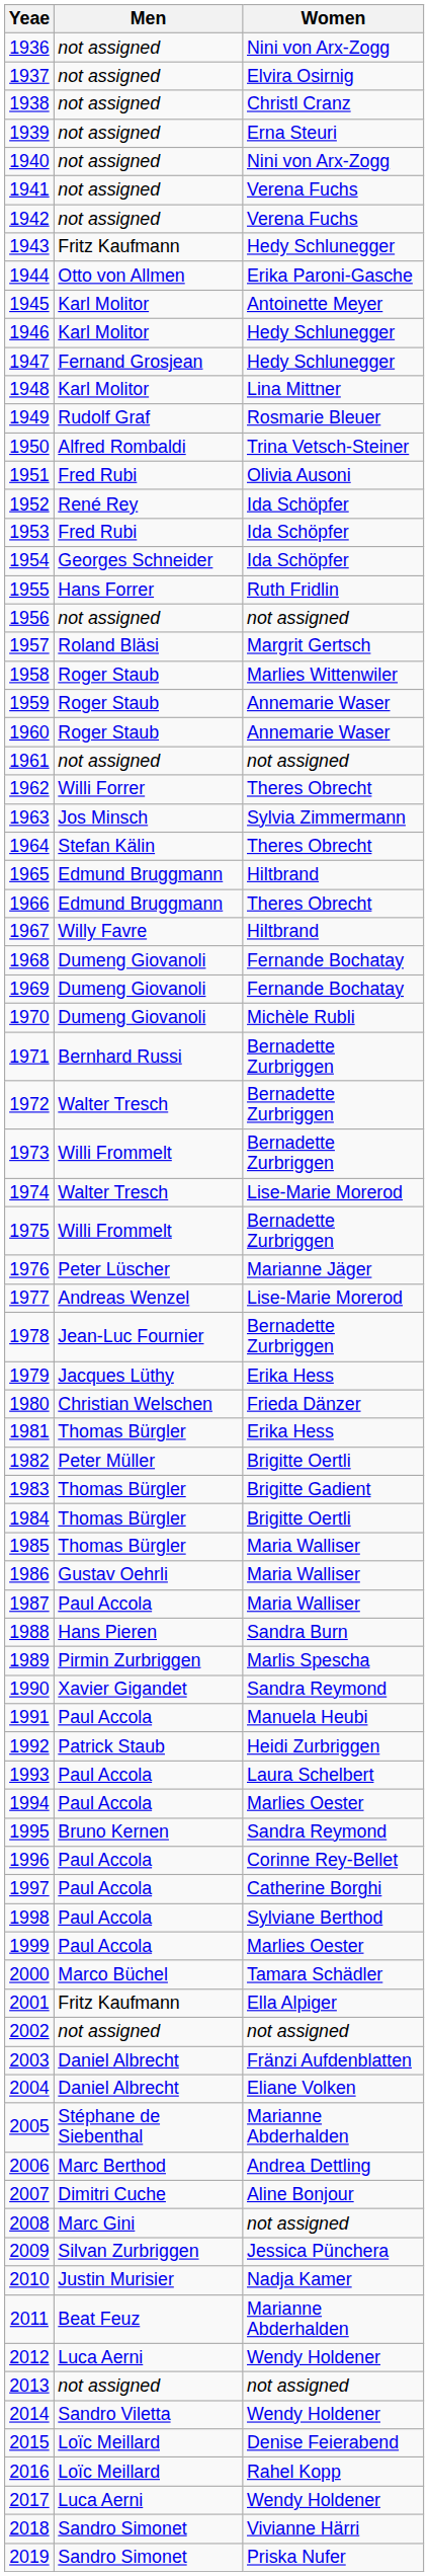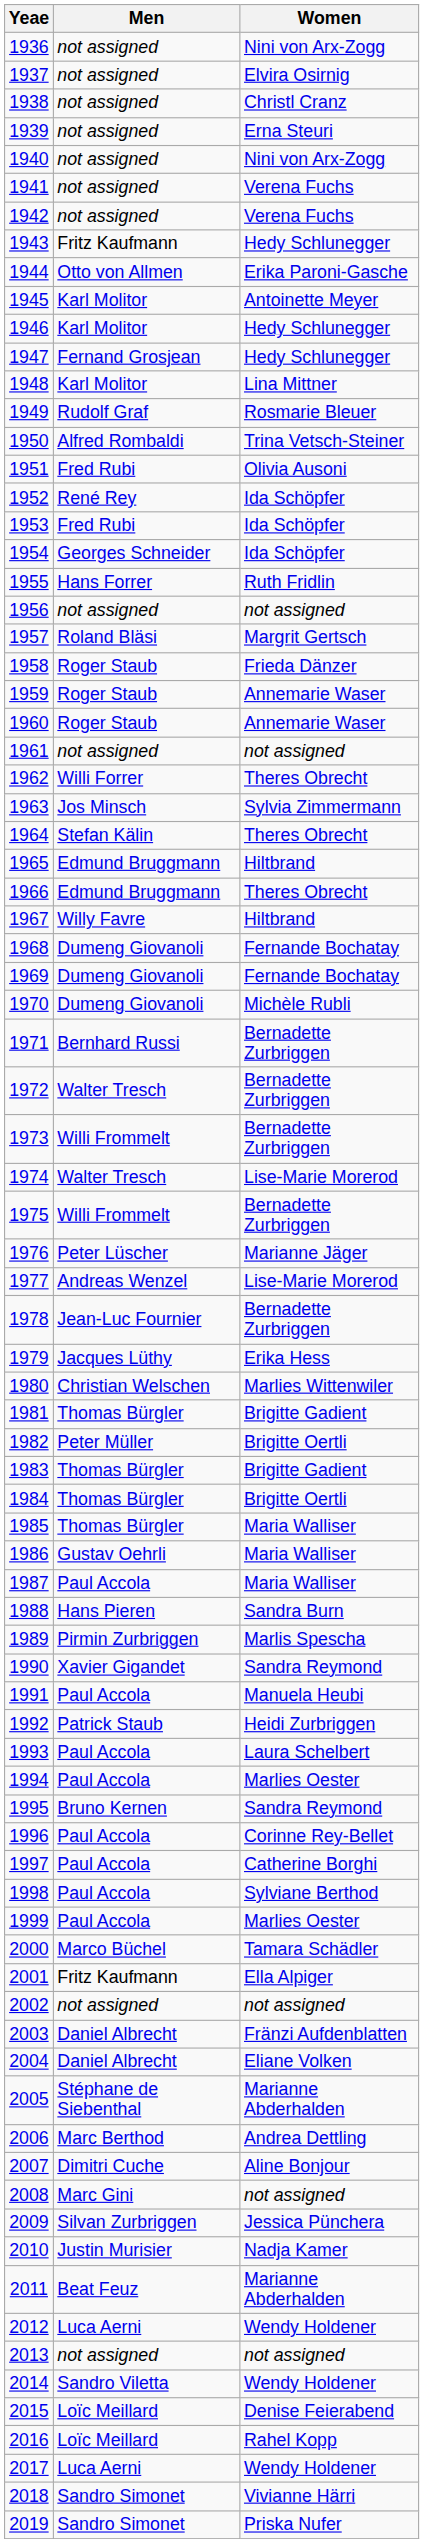 <table class="wikitable sortable" width=60%>
 <tr>
 <th>Yeae</th>
 <th>Men</th>
 <th>Women</th>
 </tr>
 <tr>
 <td align="center"><a href='#'>1936</a></td>
 <td><em>not assigned</em></td>
 <td><a href='#'>Nini von Arx-Zogg</a></td>
 </tr>
 <tr>
 <td align="center"><a href='#'>1937</a></td>
 <td><em>not assigned</em></td>
 <td><a href='#'>Elvira Osirnig</a></td>
 </tr>
 <tr>
 <td align="center"><a href='#'>1938</a></td>
 <td><em>not assigned</em></td>
 <td><a href='#'>Christl Cranz</a> </td>
 </tr>
 <tr>
 <td align="center"><a href='#'>1939</a></td>
 <td><em>not assigned</em></td>
 <td><a href='#'>Erna Steuri</a></td>
 </tr>
 <tr>
 <td align="center"><a href='#'>1940</a></td>
 <td><em>not assigned</em></td>
 <td><a href='#'>Nini von Arx-Zogg</a></td>
 </tr>
 <tr>
 <td align="center"><a href='#'>1941</a></td>
 <td><em>not assigned</em></td>
 <td><a href='#'>Verena Fuchs</a></td>
 </tr>
 <tr>
 <td align="center"><a href='#'>1942</a></td>
 <td><em>not assigned</em></td>
 <td><a href='#'>Verena Fuchs</a></td>
 </tr>
 <tr>
 <td align="center"><a href='#'>1943</a></td>
 <td>Fritz Kaufmann</td>
 <td><a href='#'>Hedy Schlunegger</a></td>
 </tr>
 <tr>
 <td align="center"><a href='#'>1944</a></td>
 <td><a href='#'>Otto von Allmen</a></td>
 <td><a href='#'>Erika Paroni-Gasche</a></td>
 </tr>
 <tr>
 <td align="center"><a href='#'>1945</a></td>
 <td><a href='#'>Karl Molitor</a></td>
 <td><a href='#'>Antoinette Meyer</a></td>
 </tr>
 <tr>
 <td align="center"><a href='#'>1946</a></td>
 <td><a href='#'>Karl Molitor</a></td>
 <td><a href='#'>Hedy Schlunegger</a></td>
 </tr>
 <tr>
 <td align="center"><a href='#'>1947</a></td>
 <td><a href='#'>Fernand Grosjean</a></td>
 <td><a href='#'>Hedy Schlunegger</a></td>
 </tr>
 <tr>
 <td align="center"><a href='#'>1948</a></td>
 <td><a href='#'>Karl Molitor</a></td>
 <td><a href='#'>Lina Mittner</a></td>
 </tr>
 <tr>
 <td align="center"><a href='#'>1949</a></td>
 <td><a href='#'>Rudolf Graf</a></td>
 <td><a href='#'>Rosmarie Bleuer</a></td>
 </tr>
 <tr>
 <td align="center"><a href='#'>1950</a></td>
 <td><a href='#'>Alfred Rombaldi</a></td>
 <td><a href='#'>Trina Vetsch-Steiner</a></td>
 </tr>
 <tr>
 <td align="center"><a href='#'>1951</a></td>
 <td><a href='#'>Fred Rubi</a></td>
 <td><a href='#'>Olivia Ausoni</a></td>
 </tr>
 <tr>
 <td align="center"><a href='#'>1952</a></td>
 <td><a href='#'>René Rey</a></td>
 <td><a href='#'>Ida Schöpfer</a></td>
 </tr>
 <tr>
 <td align="center"><a href='#'>1953</a></td>
 <td><a href='#'>Fred Rubi</a></td>
 <td><a href='#'>Ida Schöpfer</a></td>
 </tr>
 <tr>
 <td align="center"><a href='#'>1954</a></td>
 <td><a href='#'>Georges Schneider</a></td>
 <td><a href='#'>Ida Schöpfer</a></td>
 </tr>
 <tr>
 <td align="center"><a href='#'>1955</a></td>
 <td><a href='#'>Hans Forrer</a></td>
 <td><a href='#'>Ruth Fridlin</a></td>
 </tr>
 <tr>
 <td align="center"><a href='#'>1956</a></td>
 <td><em>not assigned</em></td>
 <td><em>not assigned</em></td>
 </tr>
 <tr>
 <td align="center"><a href='#'>1957</a></td>
 <td><a href='#'>Roland Bläsi</a></td>
 <td><a href='#'>Margrit Gertsch</a></td>
 </tr>
 <tr>
 <td align="center"><a href='#'>1958</a></td>
 <td><a href='#'>Roger Staub</a></td>
-<td><a href='#'>Marlies Wittenwiler</a></td>
+<td><a href='#'>Frieda Dänzer</a></td>
 </tr>
 <tr>
 <td align="center"><a href='#'>1959</a></td>
 <td><a href='#'>Roger Staub</a></td>
 <td><a href='#'>Annemarie Waser</a></td>
 </tr>
 <tr>
 <td align="center"><a href='#'>1960</a></td>
 <td><a href='#'>Roger Staub</a></td>
 <td><a href='#'>Annemarie Waser</a></td>
 </tr>
 <tr>
 <td align="center"><a href='#'>1961</a></td>
 <td><em>not assigned</em></td>
 <td><em>not assigned</em></td>
 </tr>
 <tr>
 <td align="center"><a href='#'>1962</a></td>
 <td><a href='#'>Willi Forrer</a></td>
 <td><a href='#'>Theres Obrecht</a></td>
 </tr>
 <tr>
 <td align="center"><a href='#'>1963</a></td>
 <td><a href='#'>Jos Minsch</a></td>
 <td><a href='#'>Sylvia Zimmermann</a></td>
 </tr>
 <tr>
 <td align="center"><a href='#'>1964</a></td>
 <td><a href='#'>Stefan Kälin</a></td>
 <td><a href='#'>Theres Obrecht</a></td>
 </tr>
 <tr>
 <td align="center"><a href='#'>1965</a></td>
 <td><a href='#'>Edmund Bruggmann</a></td>
 <td><a href='#'>Hiltbrand</a></td>
 </tr>
 <tr>
 <td align="center"><a href='#'>1966</a></td>
 <td><a href='#'>Edmund Bruggmann</a></td>
 <td><a href='#'>Theres Obrecht</a></td>
 </tr>
 <tr>
 <td align="center"><a href='#'>1967</a></td>
 <td><a href='#'>Willy Favre</a></td>
 <td><a href='#'>Hiltbrand</a></td>
 </tr>
 <tr>
 <td align="center"><a href='#'>1968</a></td>
 <td><a href='#'>Dumeng Giovanoli</a></td>
 <td><a href='#'>Fernande Bochatay</a></td>
 </tr>
 <tr>
 <td align="center"><a href='#'>1969</a></td>
 <td><a href='#'>Dumeng Giovanoli</a></td>
 <td><a href='#'>Fernande Bochatay</a></td>
 </tr>
 <tr>
 <td align="center"><a href='#'>1970</a></td>
 <td><a href='#'>Dumeng Giovanoli</a></td>
 <td><a href='#'>Michèle Rubli</a></td>
 </tr>
 <tr>
 <td align="center"><a href='#'>1971</a></td>
 <td><a href='#'>Bernhard Russi</a></td>
 <td><a href='#'>Bernadette Zurbriggen</a></td>
 </tr>
 <tr>
 <td align="center"><a href='#'>1972</a></td>
 <td><a href='#'>Walter Tresch</a></td>
 <td><a href='#'>Bernadette Zurbriggen</a></td>
 </tr>
 <tr>
 <td align="center"><a href='#'>1973</a></td>
 <td><a href='#'>Willi Frommelt</a> </td>
 <td><a href='#'>Bernadette Zurbriggen</a></td>
 </tr>
 <tr>
 <td align="center"><a href='#'>1974</a></td>
 <td><a href='#'>Walter Tresch</a></td>
 <td><a href='#'>Lise-Marie Morerod</a></td>
 </tr>
 <tr>
 <td align="center"><a href='#'>1975</a></td>
 <td><a href='#'>Willi Frommelt</a> </td>
 <td><a href='#'>Bernadette Zurbriggen</a></td>
 </tr>
 <tr>
 <td align="center"><a href='#'>1976</a></td>
 <td><a href='#'>Peter Lüscher</a></td>
 <td><a href='#'>Marianne Jäger</a></td>
 </tr>
 <tr>
 <td align="center"><a href='#'>1977</a></td>
 <td><a href='#'>Andreas Wenzel</a> </td>
 <td><a href='#'>Lise-Marie Morerod</a></td>
 </tr>
 <tr>
 <td align="center"><a href='#'>1978</a></td>
 <td><a href='#'>Jean-Luc Fournier</a></td>
 <td><a href='#'>Bernadette Zurbriggen</a></td>
 </tr>
 <tr>
 <td align="center"><a href='#'>1979</a></td>
 <td><a href='#'>Jacques Lüthy</a></td>
 <td><a href='#'>Erika Hess</a></td>
 </tr>
 <tr>
 <td align="center"><a href='#'>1980</a></td>
 <td><a href='#'>Christian Welschen</a></td>
-<td><a href='#'>Frieda Dänzer</a></td>
+<td><a href='#'>Marlies Wittenwiler</a></td>
 </tr>
 <tr>
 <td align="center"><a href='#'>1981</a></td>
 <td><a href='#'>Thomas Bürgler</a></td>
-<td><a href='#'>Erika Hess</a></td>
+<td><a href='#'>Brigitte Gadient</a></td>
 </tr>
 <tr>
 <td align="center"><a href='#'>1982</a></td>
 <td><a href='#'>Peter Müller</a></td>
 <td><a href='#'>Brigitte Oertli</a></td>
 </tr>
 <tr>
 <td align="center"><a href='#'>1983</a></td>
 <td><a href='#'>Thomas Bürgler</a></td>
 <td><a href='#'>Brigitte Gadient</a></td>
 </tr>
 <tr>
 <td align="center"><a href='#'>1984</a></td>
 <td><a href='#'>Thomas Bürgler</a></td>
 <td><a href='#'>Brigitte Oertli</a></td>
 </tr>
 <tr>
 <td align="center"><a href='#'>1985</a></td>
 <td><a href='#'>Thomas Bürgler</a></td>
 <td><a href='#'>Maria Walliser</a></td>
 </tr>
 <tr>
 <td align="center"><a href='#'>1986</a></td>
 <td><a href='#'>Gustav Oehrli</a></td>
 <td><a href='#'>Maria Walliser</a></td>
 </tr>
 <tr>
 <td align="center"><a href='#'>1987</a></td>
 <td><a href='#'>Paul Accola</a></td>
 <td><a href='#'>Maria Walliser</a></td>
 </tr>
 <tr>
 <td align="center"><a href='#'>1988</a></td>
 <td><a href='#'>Hans Pieren</a></td>
 <td><a href='#'>Sandra Burn</a></td>
 </tr>
 <tr>
 <td align="center"><a href='#'>1989</a></td>
 <td><a href='#'>Pirmin Zurbriggen</a></td>
 <td><a href='#'>Marlis Spescha</a></td>
 </tr>
 <tr>
 <td align="center"><a href='#'>1990</a></td>
 <td><a href='#'>Xavier Gigandet</a></td>
 <td><a href='#'>Sandra Reymond</a></td>
 </tr>
 <tr>
 <td align="center"><a href='#'>1991</a></td>
 <td><a href='#'>Paul Accola</a></td>
 <td><a href='#'>Manuela Heubi</a></td>
 </tr>
 <tr>
 <td align="center"><a href='#'>1992</a></td>
 <td><a href='#'>Patrick Staub</a></td>
 <td><a href='#'>Heidi Zurbriggen</a></td>
 </tr>
 <tr>
 <td align="center"><a href='#'>1993</a></td>
 <td><a href='#'>Paul Accola</a></td>
 <td><a href='#'>Laura Schelbert</a></td>
 </tr>
 <tr>
 <td align="center"><a href='#'>1994</a></td>
 <td><a href='#'>Paul Accola</a></td>
 <td><a href='#'>Marlies Oester</a></td>
 </tr>
 <tr>
 <td align="center"><a href='#'>1995</a></td>
 <td><a href='#'>Bruno Kernen</a></td>
 <td><a href='#'>Sandra Reymond</a></td>
 </tr>
 <tr>
 <td align="center"><a href='#'>1996</a></td>
 <td><a href='#'>Paul Accola</a></td>
 <td><a href='#'>Corinne Rey-Bellet</a></td>
 </tr>
 <tr>
 <td align="center"><a href='#'>1997</a></td>
 <td><a href='#'>Paul Accola</a></td>
 <td><a href='#'>Catherine Borghi</a></td>
 </tr>
 <tr>
 <td align="center"><a href='#'>1998</a></td>
 <td><a href='#'>Paul Accola</a></td>
 <td><a href='#'>Sylviane Berthod</a></td>
 </tr>
 <tr>
 <td align="center"><a href='#'>1999</a></td>
 <td><a href='#'>Paul Accola</a></td>
 <td><a href='#'>Marlies Oester</a></td>
 </tr>
 <tr>
 <td align="center"><a href='#'>2000</a></td>
 <td><a href='#'>Marco Büchel</a> </td>
 <td><a href='#'>Tamara Schädler</a> </td>
 </tr>
 <tr>
 <td align="center"><a href='#'>2001</a></td>
 <td>Fritz Kaufmann</td>
 <td><a href='#'>Ella Alpiger</a></td>
 </tr>
 <tr>
 <td align="center"><a href='#'>2002</a></td>
 <td><em>not assigned</em></td>
 <td><em>not assigned</em></td>
 </tr>
 <tr>
 <td align="center"><a href='#'>2003</a></td>
 <td><a href='#'>Daniel Albrecht</a></td>
 <td><a href='#'>Fränzi Aufdenblatten</a></td>
 </tr>
 <tr>
 <td align="center"><a href='#'>2004</a></td>
 <td><a href='#'>Daniel Albrecht</a></td>
 <td><a href='#'>Eliane Volken</a></td>
 </tr>
 <tr>
 <td align="center"><a href='#'>2005</a></td>
 <td><a href='#'>Stéphane de Siebenthal</a></td>
 <td><a href='#'>Marianne Abderhalden</a></td>
 </tr>
 <tr>
 <td align="center"><a href='#'>2006</a></td>
 <td><a href='#'>Marc Berthod</a></td>
 <td><a href='#'>Andrea Dettling</a></td>
 </tr>
 <tr>
 <td align="center"><a href='#'>2007</a></td>
 <td><a href='#'>Dimitri Cuche</a></td>
 <td><a href='#'>Aline Bonjour</a></td>
 </tr>
 <tr>
 <td align="center"><a href='#'>2008</a></td>
 <td><a href='#'>Marc Gini</a></td>
 <td><em>not assigned</em></td>
 </tr>
 <tr>
 <td align="center"><a href='#'>2009</a></td>
 <td><a href='#'>Silvan Zurbriggen</a></td>
 <td><a href='#'>Jessica Pünchera</a></td>
 </tr>
 <tr>
 <td align="center"><a href='#'>2010</a></td>
 <td><a href='#'>Justin Murisier</a></td>
 <td><a href='#'>Nadja Kamer</a></td>
 </tr>
 <tr>
 <td align="center"><a href='#'>2011</a></td>
 <td><a href='#'>Beat Feuz</a></td>
 <td><a href='#'>Marianne Abderhalden</a></td>
 </tr>
 <tr>
 <td align="center"><a href='#'>2012</a></td>
 <td><a href='#'>Luca Aerni</a></td>
 <td><a href='#'>Wendy Holdener</a></td>
 </tr>
 <tr>
 <td align="center"><a href='#'>2013</a></td>
 <td><em>not assigned</em></td>
 <td><em>not assigned</em></td>
 </tr>
 <tr>
 <td align="center"><a href='#'>2014</a></td>
 <td><a href='#'>Sandro Viletta</a></td>
 <td><a href='#'>Wendy Holdener</a></td>
 </tr>
 <tr>
 <td align="center"><a href='#'>2015</a></td>
 <td><a href='#'>Loïc Meillard</a></td>
 <td><a href='#'>Denise Feierabend</a></td>
 </tr>
 <tr>
 <td align="center"><a href='#'>2016</a></td>
 <td><a href='#'>Loïc Meillard</a></td>
 <td><a href='#'>Rahel Kopp</a></td>
 </tr>
 <tr>
 <td align="center"><a href='#'>2017</a></td>
 <td><a href='#'>Luca Aerni</a></td>
 <td><a href='#'>Wendy Holdener</a></td>
 </tr>
 <tr>
 <td align="center"><a href='#'>2018</a></td>
 <td><a href='#'>Sandro Simonet</a></td>
 <td><a href='#'>Vivianne Härri</a></td>
 </tr>
 <tr>
 <td align="center"><a href='#'>2019</a></td>
 <td><a href='#'>Sandro Simonet</a></td>
 <td><a href='#'>Priska Nufer</a></td>
 </tr>
 </table>
